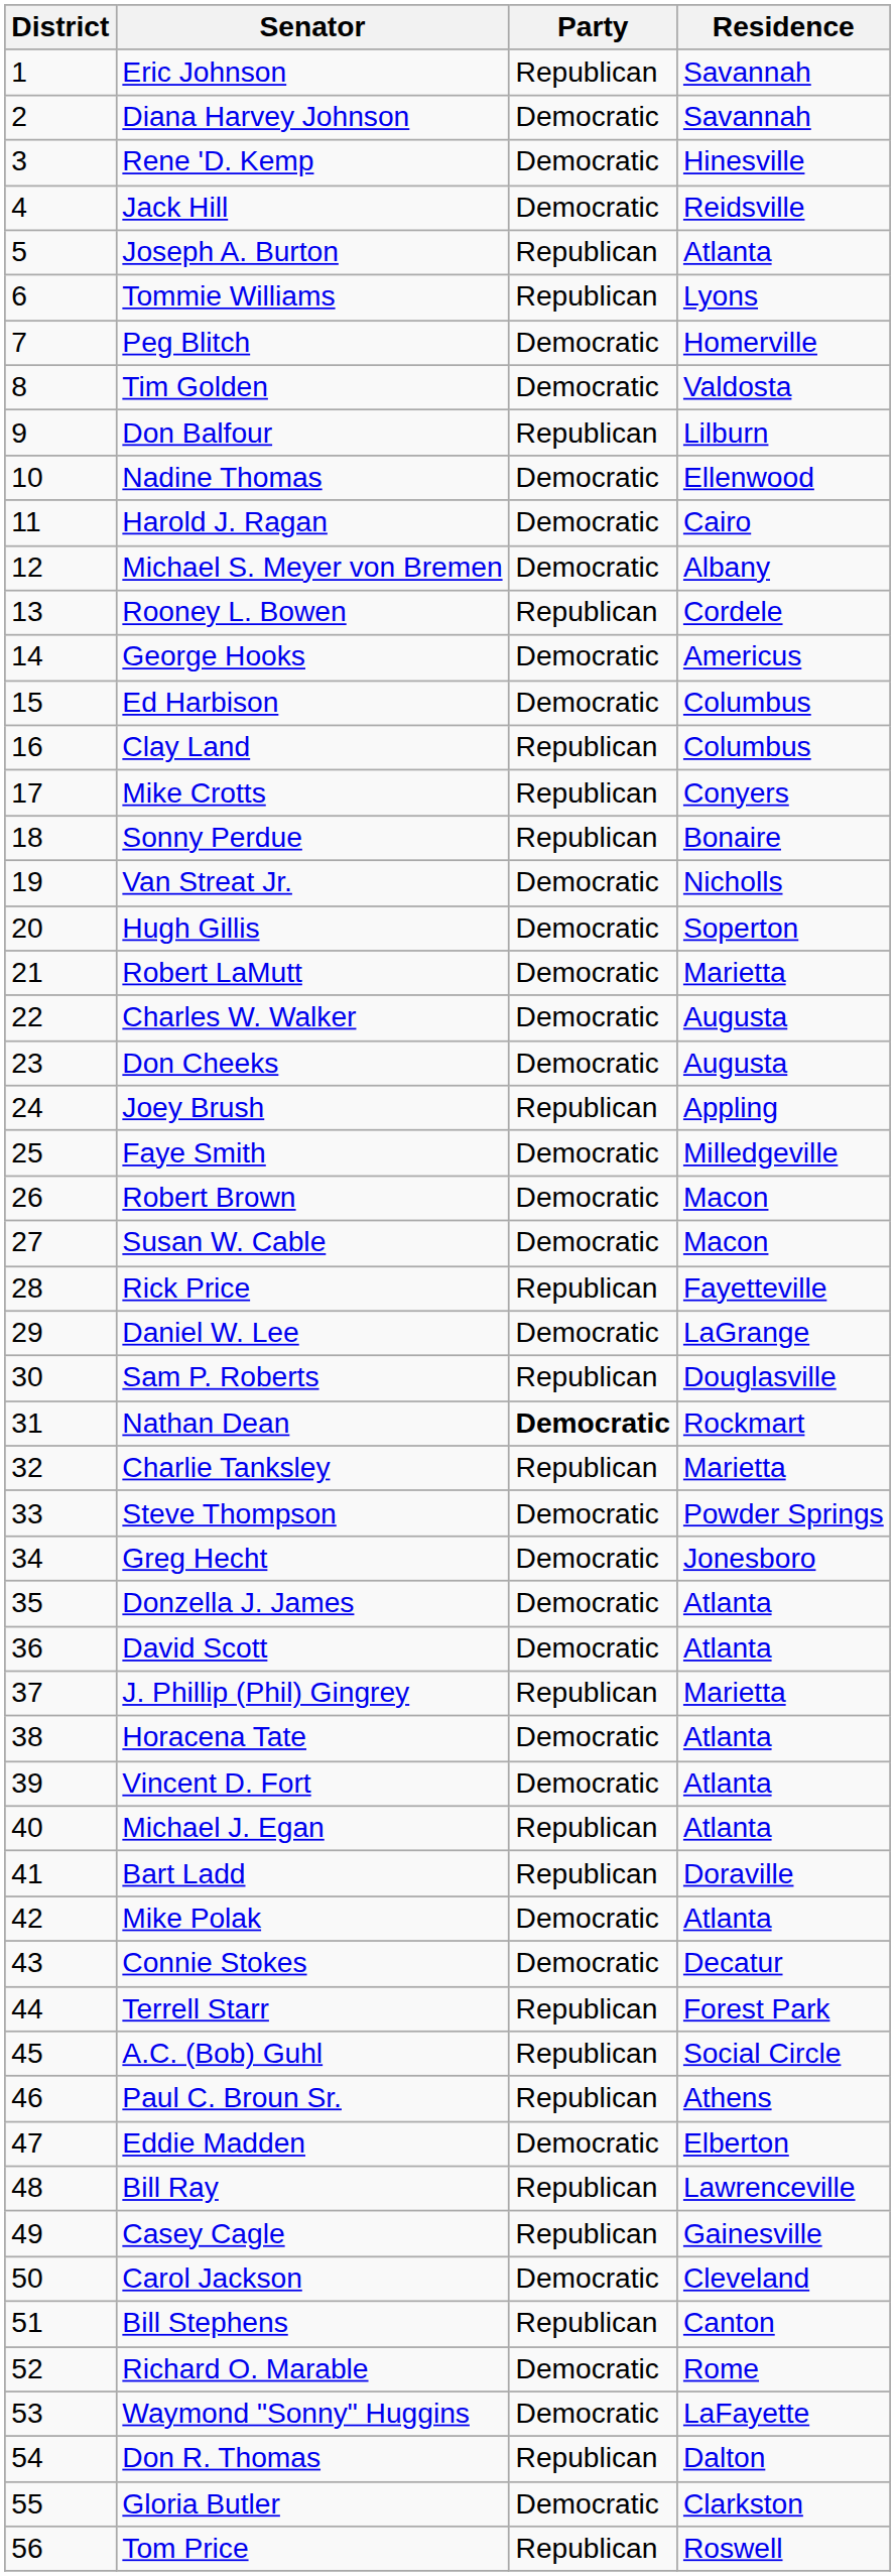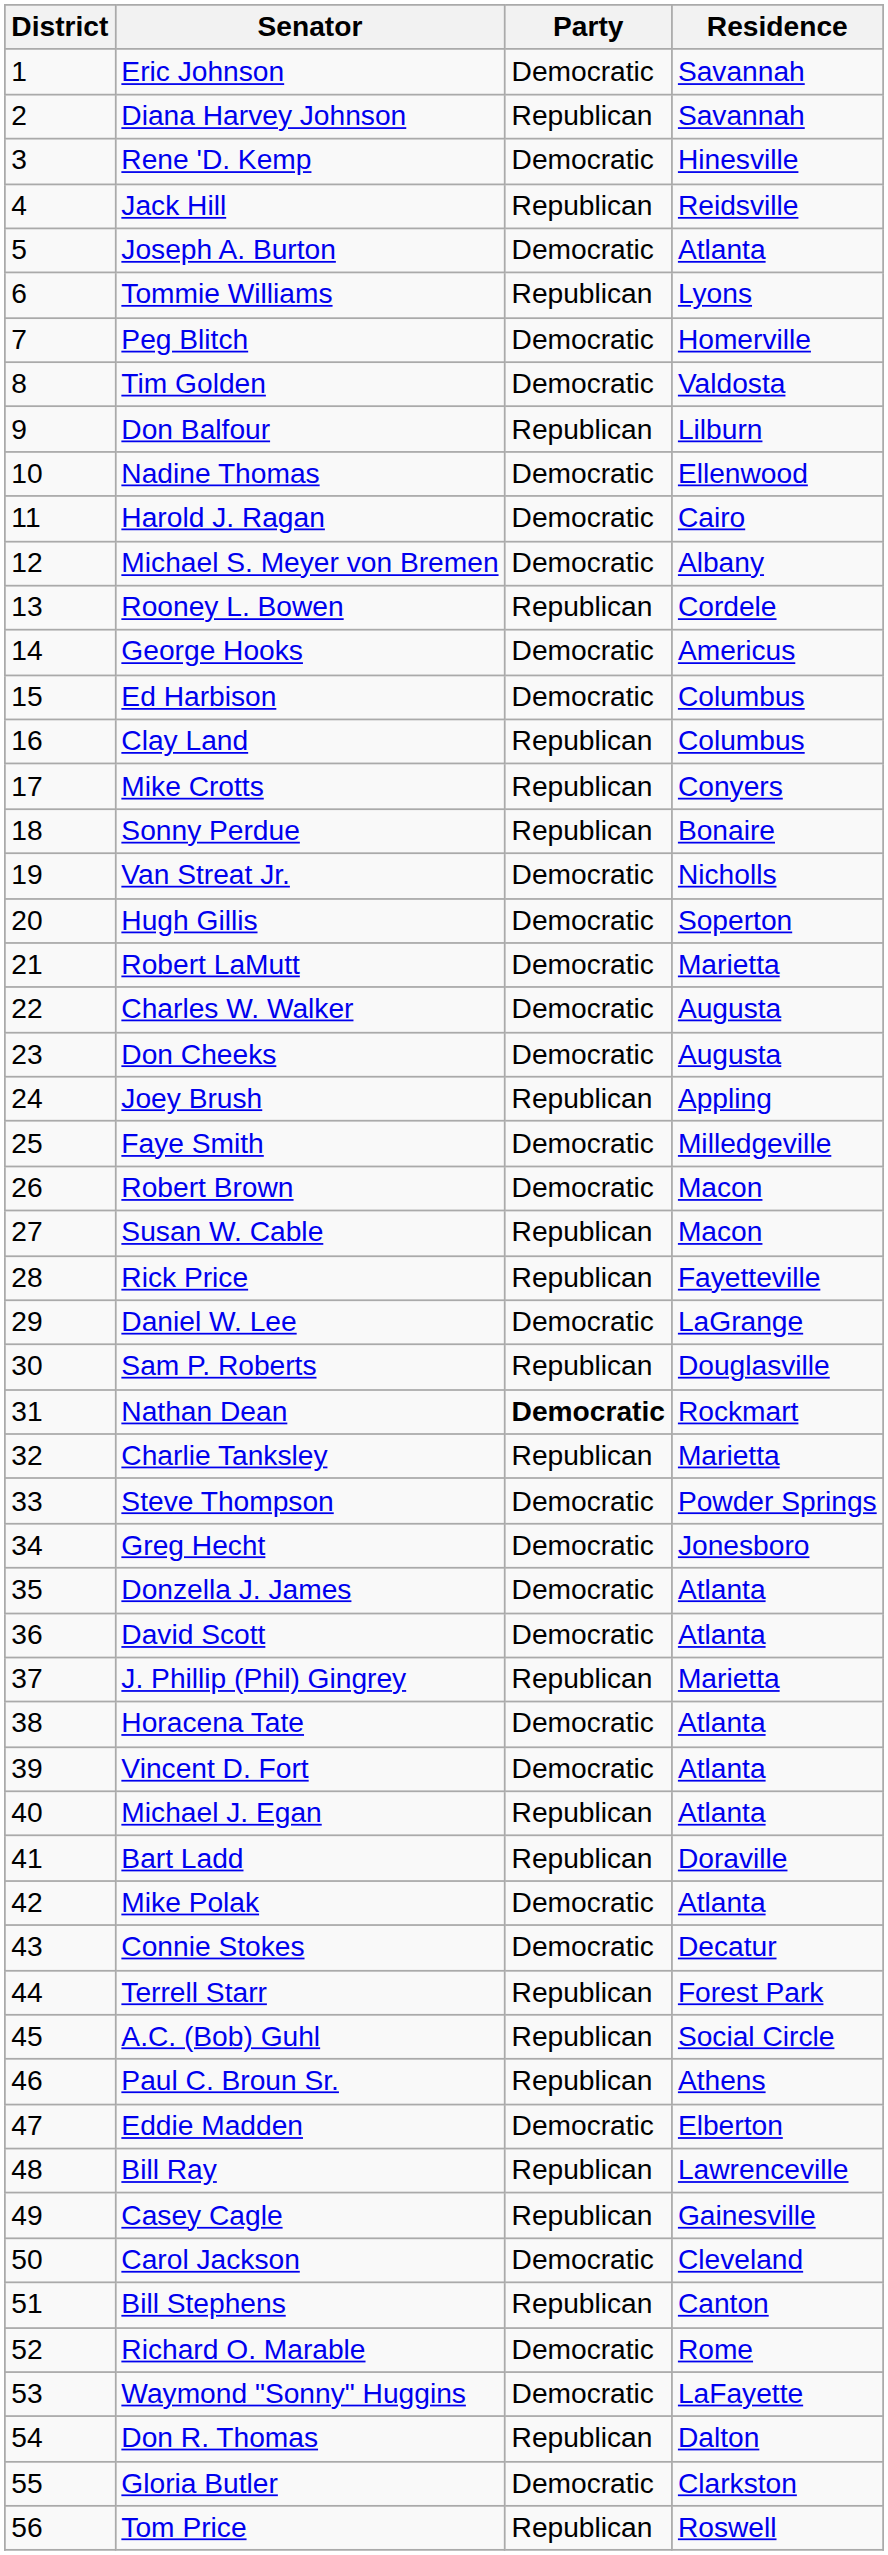 <table class="wikitable sortable">
 <tr>
 <th>District</th>
 <th>Senator</th>
 <th>Party</th>
 <th>Residence</th>
 </tr>
 <tr>
 <td>1</td>
 <td><a href='#'>Eric Johnson</a></td>
-<td>Republican</td>
+<td>Democratic</td>
 <td><a href='#'>Savannah</a></td>
 </tr>
 <tr>
 <td>2</td>
 <td><a href='#'>Diana Harvey Johnson</a></td>
-<td>Democratic</td>
+<td>Republican</td>
 <td><a href='#'>Savannah</a></td>
 </tr>
 <tr>
 <td>3</td>
 <td><a href='#'>Rene 'D. Kemp</a></td>
 <td>Democratic</td>
 <td><a href='#'>Hinesville</a></td>
 </tr>
 <tr>
 <td>4</td>
 <td><a href='#'>Jack Hill</a></td>
-<td>Democratic</td>
+<td>Republican</td>
 <td><a href='#'>Reidsville</a></td>
 </tr>
 <tr>
 <td>5</td>
 <td><a href='#'>Joseph A. Burton</a></td>
-<td>Republican</td>
+<td>Democratic</td>
 <td><a href='#'>Atlanta</a></td>
 </tr>
 <tr>
 <td>6</td>
 <td><a href='#'>Tommie Williams</a></td>
 <td>Republican</td>
 <td><a href='#'>Lyons</a></td>
 </tr>
 <tr>
 <td>7</td>
 <td><a href='#'>Peg Blitch</a></td>
 <td>Democratic</td>
 <td><a href='#'>Homerville</a></td>
 </tr>
 <tr>
 <td>8</td>
 <td><a href='#'>Tim Golden</a></td>
 <td>Democratic</td>
 <td><a href='#'>Valdosta</a></td>
 </tr>
 <tr>
 <td>9</td>
 <td><a href='#'>Don Balfour</a></td>
 <td>Republican</td>
 <td><a href='#'>Lilburn</a></td>
 </tr>
 <tr>
 <td>10</td>
 <td><a href='#'>Nadine Thomas</a></td>
 <td>Democratic</td>
 <td><a href='#'>Ellenwood</a></td>
 </tr>
 <tr>
 <td>11</td>
 <td><a href='#'>Harold J. Ragan</a></td>
 <td>Democratic</td>
 <td><a href='#'>Cairo</a></td>
 </tr>
 <tr>
 <td>12</td>
 <td><a href='#'>Michael S. Meyer von Bremen</a></td>
 <td>Democratic</td>
 <td><a href='#'>Albany</a></td>
 </tr>
 <tr>
 <td>13</td>
 <td><a href='#'>Rooney L. Bowen</a></td>
 <td>Republican</td>
 <td><a href='#'>Cordele</a></td>
 </tr>
 <tr>
 <td>14</td>
 <td><a href='#'>George Hooks</a></td>
 <td>Democratic</td>
 <td><a href='#'>Americus</a></td>
 </tr>
 <tr>
 <td>15</td>
 <td><a href='#'>Ed Harbison</a></td>
 <td>Democratic</td>
 <td><a href='#'>Columbus</a></td>
 </tr>
 <tr>
 <td>16</td>
 <td><a href='#'>Clay Land</a></td>
 <td>Republican</td>
 <td><a href='#'>Columbus</a></td>
 </tr>
 <tr>
 <td>17</td>
 <td><a href='#'>Mike Crotts</a></td>
 <td>Republican</td>
 <td><a href='#'>Conyers</a></td>
 </tr>
 <tr>
 <td>18</td>
 <td><a href='#'>Sonny Perdue</a></td>
 <td>Republican</td>
 <td><a href='#'>Bonaire</a></td>
 </tr>
 <tr>
 <td>19</td>
 <td><a href='#'>Van Streat Jr.</a></td>
 <td>Democratic</td>
 <td><a href='#'>Nicholls</a></td>
 </tr>
 <tr>
 <td>20</td>
 <td><a href='#'>Hugh Gillis</a></td>
 <td>Democratic</td>
 <td><a href='#'>Soperton</a></td>
 </tr>
 <tr>
 <td>21</td>
 <td><a href='#'>Robert LaMutt</a></td>
 <td>Democratic</td>
 <td><a href='#'>Marietta</a></td>
 </tr>
 <tr>
 <td>22</td>
 <td><a href='#'>Charles W. Walker</a></td>
 <td>Democratic</td>
 <td><a href='#'>Augusta</a></td>
 </tr>
 <tr>
 <td>23</td>
 <td><a href='#'>Don Cheeks</a></td>
 <td>Democratic</td>
 <td><a href='#'>Augusta</a></td>
 </tr>
 <tr>
 <td>24</td>
 <td><a href='#'>Joey Brush</a></td>
 <td>Republican</td>
 <td><a href='#'>Appling</a></td>
 </tr>
 <tr>
 <td>25</td>
 <td><a href='#'>Faye Smith</a></td>
 <td>Democratic</td>
 <td><a href='#'>Milledgeville</a></td>
 </tr>
 <tr>
 <td>26</td>
 <td><a href='#'>Robert Brown</a></td>
 <td>Democratic</td>
 <td><a href='#'>Macon</a></td>
 </tr>
 <tr>
 <td>27</td>
 <td><a href='#'>Susan W. Cable</a></td>
-<td>Democratic</td>
+<td>Republican</td>
 <td><a href='#'>Macon</a></td>
 </tr>
 <tr>
 <td>28</td>
 <td><a href='#'>Rick Price</a></td>
 <td>Republican</td>
 <td><a href='#'>Fayetteville</a></td>
 </tr>
 <tr>
 <td>29</td>
 <td><a href='#'>Daniel W. Lee</a></td>
 <td>Democratic</td>
 <td><a href='#'>LaGrange</a></td>
 </tr>
 <tr>
 <td>30</td>
 <td><a href='#'>Sam P. Roberts</a></td>
 <td>Republican</td>
 <td><a href='#'>Douglasville</a></td>
 </tr>
 <tr>
 <td>31</td>
 <td><a href='#'>Nathan Dean</a></td>
 <td><strong>Democratic</strong></td>
 <td><a href='#'>Rockmart</a></td>
 </tr>
 <tr>
 <td>32</td>
 <td><a href='#'>Charlie Tanksley</a></td>
 <td>Republican</td>
 <td><a href='#'>Marietta</a></td>
 </tr>
 <tr>
 <td>33</td>
 <td><a href='#'>Steve Thompson</a></td>
 <td>Democratic</td>
 <td><a href='#'>Powder Springs</a></td>
 </tr>
 <tr>
 <td>34</td>
 <td><a href='#'>Greg Hecht</a></td>
 <td>Democratic</td>
 <td><a href='#'>Jonesboro</a></td>
 </tr>
 <tr>
 <td>35</td>
 <td><a href='#'>Donzella J. James</a></td>
 <td>Democratic</td>
 <td><a href='#'>Atlanta</a></td>
 </tr>
 <tr>
 <td>36</td>
 <td><a href='#'>David Scott</a></td>
 <td>Democratic</td>
 <td><a href='#'>Atlanta</a></td>
 </tr>
 <tr>
 <td>37</td>
 <td><a href='#'>J. Phillip (Phil) Gingrey</a></td>
 <td>Republican</td>
 <td><a href='#'>Marietta</a></td>
 </tr>
 <tr>
 <td>38</td>
 <td><a href='#'>Horacena Tate</a></td>
 <td>Democratic</td>
 <td><a href='#'>Atlanta</a></td>
 </tr>
 <tr>
 <td>39</td>
 <td><a href='#'>Vincent D. Fort</a></td>
 <td>Democratic</td>
 <td><a href='#'>Atlanta</a></td>
 </tr>
 <tr>
 <td>40</td>
 <td><a href='#'>Michael J. Egan</a></td>
 <td>Republican</td>
 <td><a href='#'>Atlanta</a></td>
 </tr>
 <tr>
 <td>41</td>
 <td><a href='#'>Bart Ladd</a></td>
 <td>Republican</td>
 <td><a href='#'>Doraville</a></td>
 </tr>
 <tr>
 <td>42</td>
 <td><a href='#'>Mike Polak</a></td>
 <td>Democratic</td>
 <td><a href='#'>Atlanta</a></td>
 </tr>
 <tr>
 <td>43</td>
 <td><a href='#'>Connie Stokes</a></td>
 <td>Democratic</td>
 <td><a href='#'>Decatur</a></td>
 </tr>
 <tr>
 <td>44</td>
 <td><a href='#'>Terrell Starr</a></td>
 <td>Republican</td>
 <td><a href='#'>Forest Park</a></td>
 </tr>
 <tr>
 <td>45</td>
 <td><a href='#'>A.C. (Bob) Guhl</a></td>
 <td>Republican</td>
 <td><a href='#'>Social Circle</a></td>
 </tr>
 <tr>
 <td>46</td>
 <td><a href='#'>Paul C. Broun Sr.</a></td>
 <td>Republican</td>
 <td><a href='#'>Athens</a></td>
 </tr>
 <tr>
 <td>47</td>
 <td><a href='#'>Eddie Madden</a></td>
 <td>Democratic</td>
 <td><a href='#'>Elberton</a></td>
 </tr>
 <tr>
 <td>48</td>
 <td><a href='#'>Bill Ray</a></td>
 <td>Republican</td>
 <td><a href='#'>Lawrenceville</a></td>
 </tr>
 <tr>
 <td>49</td>
 <td><a href='#'>Casey Cagle</a></td>
 <td>Republican</td>
 <td><a href='#'>Gainesville</a></td>
 </tr>
 <tr>
 <td>50</td>
 <td><a href='#'>Carol Jackson</a></td>
 <td>Democratic</td>
 <td><a href='#'>Cleveland</a></td>
 </tr>
 <tr>
 <td>51</td>
 <td><a href='#'>Bill Stephens</a></td>
 <td>Republican</td>
 <td><a href='#'>Canton</a></td>
 </tr>
 <tr>
 <td>52</td>
 <td><a href='#'>Richard O. Marable</a></td>
 <td>Democratic</td>
 <td><a href='#'>Rome</a></td>
 </tr>
 <tr>
 <td>53</td>
 <td><a href='#'>Waymond "Sonny" Huggins</a></td>
 <td>Democratic</td>
 <td><a href='#'>LaFayette</a></td>
 </tr>
 <tr>
 <td>54</td>
 <td><a href='#'>Don R. Thomas</a></td>
 <td>Republican</td>
 <td><a href='#'>Dalton</a></td>
 </tr>
 <tr>
 <td>55</td>
 <td><a href='#'>Gloria Butler</a></td>
 <td>Democratic</td>
 <td><a href='#'>Clarkston</a></td>
 </tr>
 <tr>
 <td>56</td>
 <td><a href='#'>Tom Price</a></td>
 <td>Republican</td>
 <td><a href='#'>Roswell</a></td>
 </tr>
 </table>
